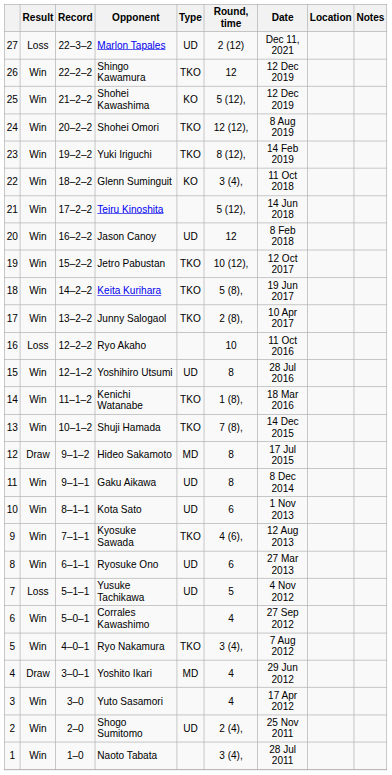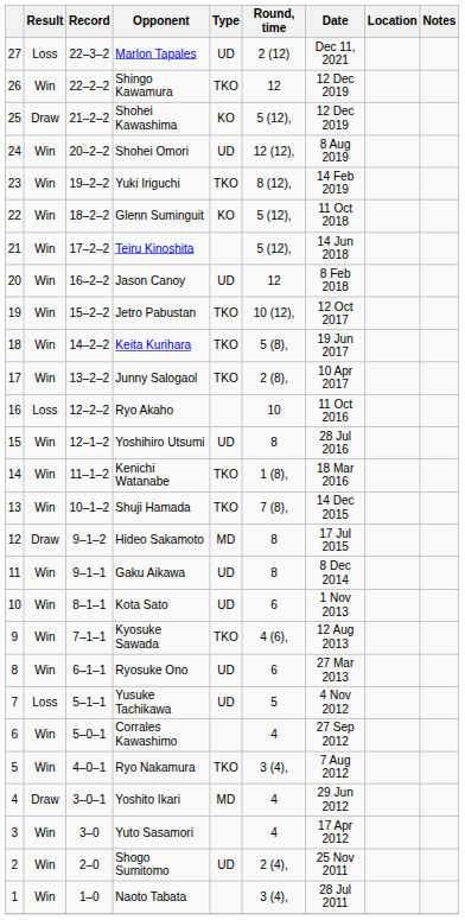 <table class="wikitable" style="text-align:center">
 <tr>
 <th></th>
 <th>Result</th>
 <th>Record</th>
 <th>Opponent</th>
 <th>Type</th>
 <th>Round, time</th>
 <th>Date</th>
 <th>Location</th>
 <th>Notes</th>
 </tr>
 <tr>
 <td>27</td>
 <td>Loss</td>
 <td>22–3–2</td>
 <td style="text-align:left;"><a href='#'>Marlon Tapales</a></td>
 <td>UD</td>
 <td>2 (12)</td>
 <td>Dec 11, 2021</td>
 <td style="text-align:left;"></td>
 <td style="text-align:left;"></td>
 </tr>
 <tr>
 <td>26</td>
 <td>Win</td>
 <td>22–2–2</td>
 <td align=left>Shingo Kawamura</td>
 <td>TKO</td>
 <td>12</td>
 <td>12 Dec 2019</td>
 <td align=left></td>
 <td align=left></td>
 </tr>
 <tr>
 <td>25</td>
-<td>Win</td>
+<td>Draw</td>
 <td>21–2–2</td>
 <td align=left>Shohei Kawashima</td>
 <td>KO</td>
 <td>5 (12), </td>
 <td>12 Dec 2019</td>
 <td align=left></td>
 <td align=left></td>
 </tr>
 <tr>
 <td>24</td>
 <td>Win</td>
 <td>20–2–2</td>
 <td align=left>Shohei Omori</td>
-<td>TKO</td>
+<td>UD</td>
 <td>12 (12), </td>
 <td>8 Aug 2019</td>
 <td align=left></td>
 <td align=left></td>
 </tr>
 <tr>
 <td>23</td>
 <td>Win</td>
 <td>19–2–2</td>
 <td align=left>Yuki Iriguchi</td>
 <td>TKO</td>
 <td>8 (12), </td>
 <td>14 Feb 2019</td>
 <td align=left></td>
 <td align=left></td>
 </tr>
 <tr>
 <td>22</td>
 <td>Win</td>
 <td>18–2–2</td>
 <td align=left>Glenn Suminguit</td>
 <td>KO</td>
-<td>3 (4), </td>
+<td>5 (12), </td>
 <td>11 Oct 2018</td>
 <td align=left></td>
 <td align=left></td>
 </tr>
 <tr>
 <td>21</td>
 <td>Win</td>
 <td>17–2–2</td>
 <td align=left><a href='#'>Teiru Kinoshita</a></td>
 <td></td>
 <td>5 (12), </td>
 <td>14 Jun 2018</td>
 <td align=left></td>
 <td align=left></td>
 </tr>
 <tr>
 <td>20</td>
 <td>Win</td>
 <td>16–2–2</td>
 <td align=left>Jason Canoy</td>
 <td>UD</td>
 <td>12</td>
 <td>8 Feb 2018</td>
 <td align=left></td>
 <td align=left></td>
 </tr>
 <tr>
 <td>19</td>
 <td>Win</td>
 <td>15–2–2</td>
 <td align=left>Jetro Pabustan</td>
 <td>TKO</td>
 <td>10 (12), </td>
 <td>12 Oct 2017</td>
 <td align=left></td>
 <td align=left></td>
 </tr>
 <tr>
 <td>18</td>
 <td>Win</td>
 <td>14–2–2</td>
 <td align=left><a href='#'>Keita Kurihara</a></td>
 <td>TKO</td>
 <td>5 (8), </td>
 <td>19 Jun 2017</td>
 <td align=left></td>
 <td></td>
 </tr>
 <tr>
 <td>17</td>
 <td>Win</td>
 <td>13–2–2</td>
 <td align=left>Junny Salogaol</td>
 <td>TKO</td>
 <td>2 (8), </td>
 <td>10 Apr 2017</td>
 <td align=left></td>
 <td></td>
 </tr>
 <tr>
 <td>16</td>
 <td>Loss</td>
 <td>12–2–2</td>
 <td align=left>Ryo Akaho</td>
 <td></td>
 <td>10</td>
 <td>11 Oct 2016</td>
 <td align=left></td>
 <td></td>
 </tr>
 <tr>
 <td>15</td>
 <td>Win</td>
 <td>12–1–2</td>
 <td align=left>Yoshihiro Utsumi</td>
 <td>UD</td>
 <td>8</td>
 <td>28 Jul 2016</td>
 <td align=left></td>
 <td></td>
 </tr>
 <tr>
 <td>14</td>
 <td>Win</td>
 <td>11–1–2</td>
 <td align=left>Kenichi Watanabe</td>
 <td>TKO</td>
 <td>1 (8), </td>
 <td>18 Mar 2016</td>
 <td align=left></td>
 <td></td>
 </tr>
 <tr>
 <td>13</td>
 <td>Win</td>
 <td>10–1–2</td>
 <td align=left>Shuji Hamada</td>
 <td>TKO</td>
 <td>7 (8), </td>
 <td>14 Dec 2015</td>
 <td align=left></td>
 <td></td>
 </tr>
 <tr>
 <td>12</td>
 <td>Draw</td>
 <td>9–1–2</td>
 <td align=left>Hideo Sakamoto</td>
 <td>MD</td>
 <td>8</td>
 <td>17 Jul 2015</td>
 <td align=left></td>
 <td></td>
 </tr>
 <tr>
 <td>11</td>
 <td>Win</td>
 <td>9–1–1</td>
 <td align=left>Gaku Aikawa</td>
 <td>UD</td>
 <td>8</td>
 <td>8 Dec 2014</td>
 <td align=left></td>
 <td></td>
 </tr>
 <tr>
 <td>10</td>
 <td>Win</td>
 <td>8–1–1</td>
 <td align=left>Kota Sato</td>
 <td>UD</td>
 <td>6</td>
 <td>1 Nov 2013</td>
 <td align=left></td>
 <td></td>
 </tr>
 <tr>
 <td>9</td>
 <td>Win</td>
 <td>7–1–1</td>
 <td align=left>Kyosuke Sawada</td>
 <td>TKO</td>
 <td>4 (6), </td>
 <td>12 Aug 2013</td>
 <td align=left></td>
 <td></td>
 </tr>
 <tr>
 <td>8</td>
 <td>Win</td>
 <td>6–1–1</td>
 <td align=left>Ryosuke Ono</td>
 <td>UD</td>
 <td>6</td>
 <td>27 Mar 2013</td>
 <td align=left></td>
 <td></td>
 </tr>
 <tr>
 <td>7</td>
 <td>Loss</td>
 <td>5–1–1</td>
 <td align=left>Yusuke Tachikawa</td>
 <td>UD</td>
 <td>5</td>
 <td>4 Nov 2012</td>
 <td align=left></td>
 <td></td>
 </tr>
 <tr>
 <td>6</td>
 <td>Win</td>
 <td>5–0–1</td>
 <td align=left>Corrales Kawashimo</td>
 <td></td>
 <td>4</td>
 <td>27 Sep 2012</td>
 <td align=left></td>
 <td></td>
 </tr>
 <tr>
 <td>5</td>
 <td>Win</td>
 <td>4–0–1</td>
 <td align=left>Ryo Nakamura</td>
 <td>TKO</td>
 <td>3 (4), </td>
 <td>7 Aug 2012</td>
 <td align=left></td>
 <td></td>
 </tr>
 <tr>
 <td>4</td>
 <td>Draw</td>
 <td>3–0–1</td>
 <td align=left>Yoshito Ikari</td>
 <td>MD</td>
 <td>4</td>
 <td>29 Jun 2012</td>
 <td align=left></td>
 <td></td>
 </tr>
 <tr>
 <td>3</td>
 <td>Win</td>
 <td>3–0</td>
 <td align=left>Yuto Sasamori</td>
 <td></td>
 <td>4</td>
 <td>17 Apr 2012</td>
 <td align=left></td>
 <td></td>
 </tr>
 <tr>
 <td>2</td>
 <td>Win</td>
 <td>2–0</td>
 <td align=left>Shogo Sumitomo</td>
 <td>UD</td>
 <td>2 (4), </td>
 <td>25 Nov 2011</td>
 <td align=left></td>
 <td></td>
 </tr>
 <tr>
 <td>1</td>
 <td>Win</td>
 <td>1–0</td>
 <td align=left>Naoto Tabata</td>
 <td></td>
 <td>3 (4), </td>
 <td>28 Jul 2011</td>
 <td align=left></td>
 <td></td>
 </tr>
 <tr>
 </tr>
 </table>
